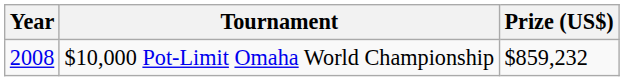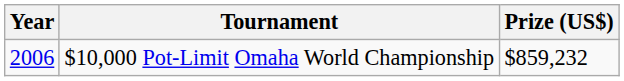 <table class="wikitable">
 <tr>
 <th>Year</th>
 <th>Tournament</th>
 <th>Prize (US$)</th>
 </tr>
 <tr>
-<td><a href='#'>2008</a></td>
+<td><a href='#'>2006</a></td>
 <td>$10,000 <a href='#'>Pot-Limit</a> <a href='#'>Omaha</a> World Championship</td>
 <td>$859,232</td>
 </tr>
 </table>
